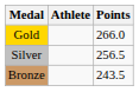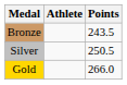 <table class="wikitable">
 <tr>
 <th>Medal</th>
 <th>Athlete</th>
 <th>Points</th>
 </tr>
 <tr>
+<td style="text-align:center;background-color:#CC9966;">Bronze</td>
+<td></td>
+<td>243.5</td>
+</tr>
+<tr>
+<td style="text-align:center;background-color:silver;">Silver</td>
+<td></td>
+<td>250.5</td>
+</tr>
+<tr>
 <td style="text-align:center;background-color:gold;">Gold</td>
 <td></td>
 <td>266.0</td>
 </tr>
-<tr>
-<td style="text-align:center;background-color:silver;">Silver</td>
-<td></td>
-<td>256.5</td>
-</tr>
-<tr>
-<td style="text-align:center;background-color:#CC9966;">Bronze</td>
-<td></td>
-<td>243.5</td>
-</tr>
 </table>
